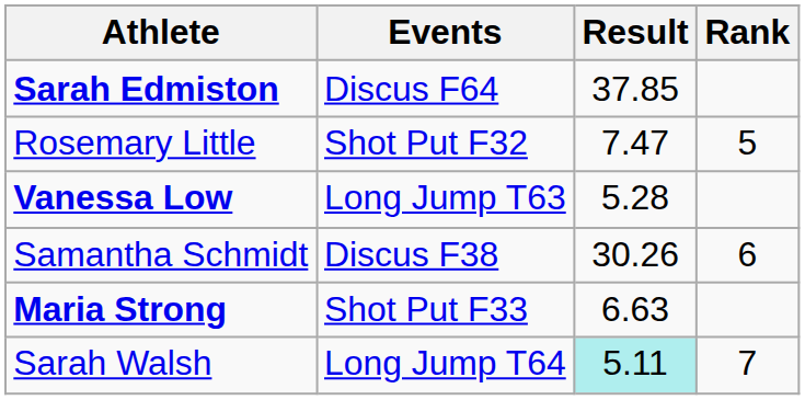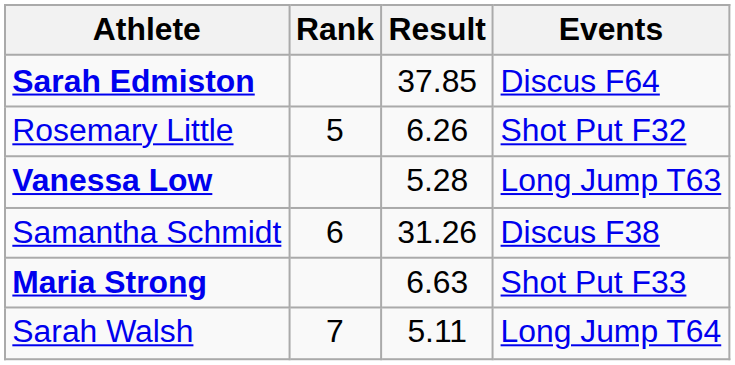 <table class=wikitable>
 <tr>
 <th>Athlete</th>
+<th>Rank</th>
+<th>Result</th>
 <th>Events</th>
-<th>Result</th>
-<th>Rank</th>
 </tr>
 <tr align=center>
 <td align=left><strong><a href='#'>Sarah Edmiston</a></strong></td>
+<td></td>
+<td>37.85</td>
 <td align=left><a href='#'>Discus F64</a></td>
-<td>37.85</td>
-<td></td>
 </tr>
 <tr align=center>
 <td align=left><a href='#'>Rosemary Little</a></td>
+<td>5</td>
+<td>6.26</td>
 <td align=left><a href='#'>Shot Put F32</a></td>
-<td>7.47</td>
-<td>5</td>
 </tr>
 <tr align=center>
 <td align=left><strong><a href='#'>Vanessa Low</a></strong></td>
+<td></td>
+<td>5.28 <strong></strong></td>
 <td align=left><a href='#'>Long Jump T63</a></td>
-<td>5.28 <strong></strong></td>
-<td></td>
 </tr>
 <tr align=center>
 <td align=left><a href='#'>Samantha Schmidt</a></td>
+<td>6</td>
+<td>31.26</td>
 <td align=left><a href='#'>Discus F38</a></td>
-<td>30.26</td>
-<td>6</td>
 </tr>
 <tr align=center>
 <td align=left><strong><a href='#'>Maria Strong</a></strong></td>
+<td></td>
+<td>6.63 <strong></strong></td>
 <td align=left><a href='#'>Shot Put F33</a></td>
-<td>6.63 <strong></strong></td>
-<td></td>
 </tr>
 <tr align=center>
 <td align=left><a href='#'>Sarah Walsh</a></td>
+<td>7</td>
+<td>5.11</td>
 <td align=left><a href='#'>Long Jump T64</a></td>
-<td style="background: paleturquoise;">5.11</td>
-<td>7</td>
 </tr>
 </table>
